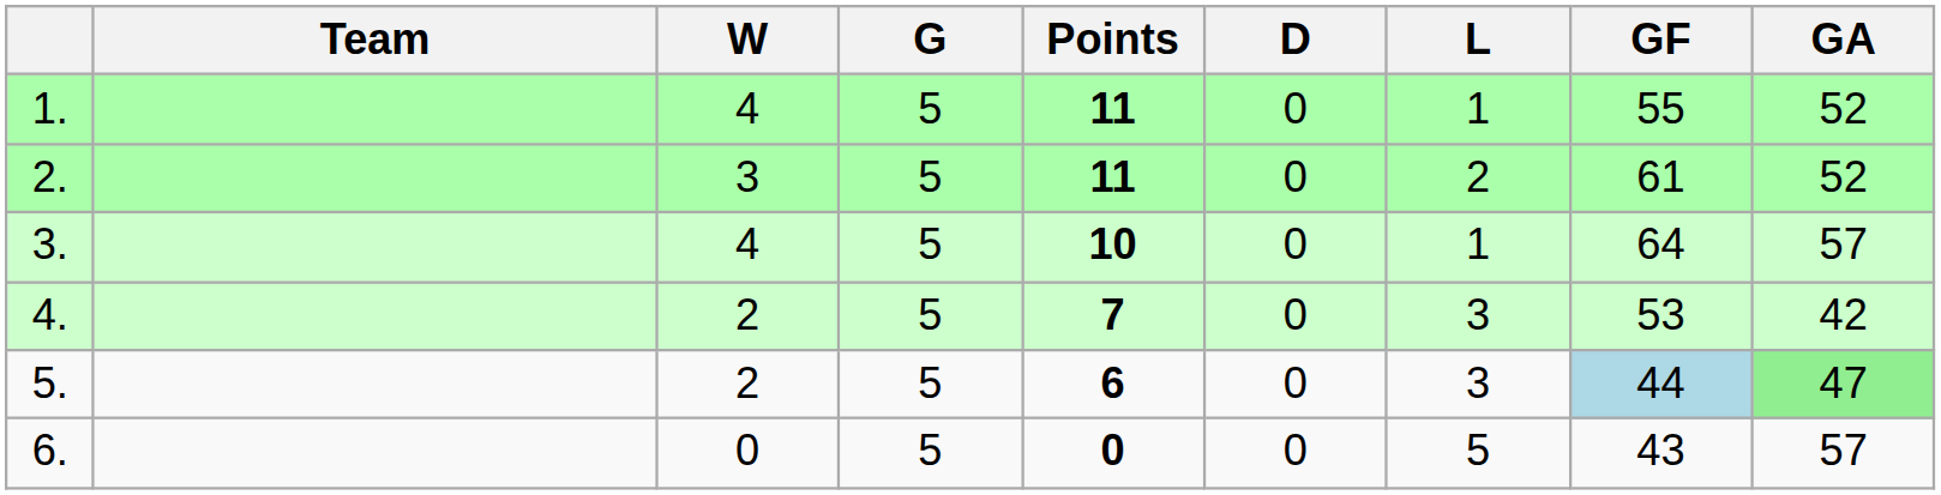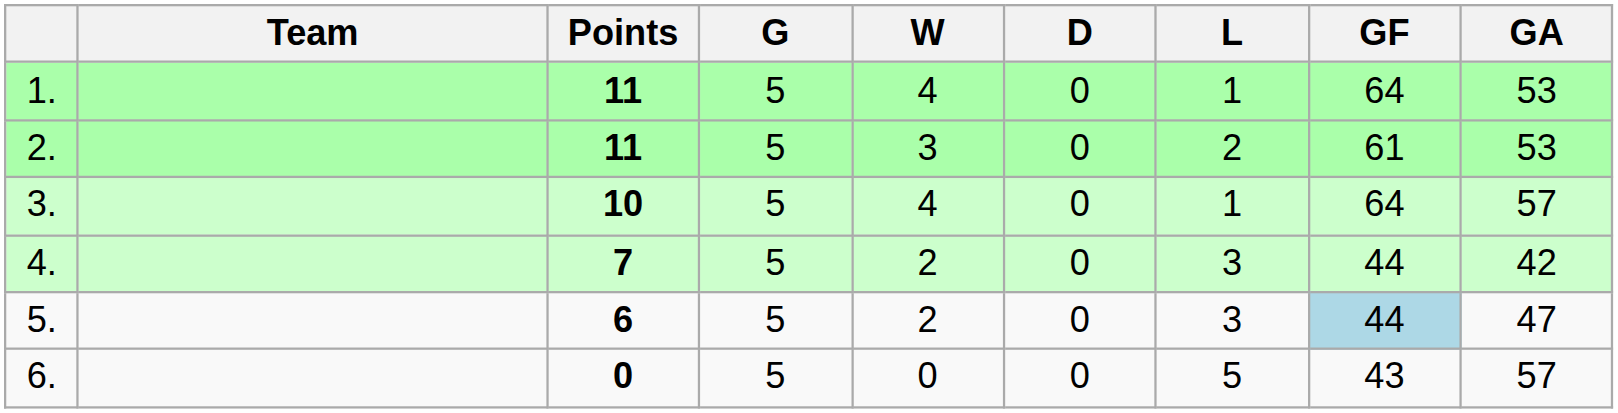 <table class=wikitable style="text-align:center">
 <tr bgcolor="#DCDCDC">
 <th width="25"></th>
 <th width="200">Team</th>
+<th width="60">Points</th>
+<th width="60">G</th>
 <th width="60">W</th>
-<th width="60">G</th>
-<th width="60">Points</th>
 <th width="60">D</th>
 <th width="60">L</th>
 <th width="60">GF</th>
 <th width="60">GA</th>
 </tr>
 <tr bgcolor=#AAFFAA>
 <td>1.</td>
 <td align=left></td>
+<td><strong>11</strong></td>
+<td>5</td>
 <td>4</td>
-<td>5</td>
-<td><strong>11</strong></td>
 <td>0</td>
 <td>1</td>
-<td>55</td>
-<td>52</td>
+<td>64</td>
+<td>53</td>
 </tr>
 <tr bgcolor=#AAFFAA>
 <td>2.</td>
 <td align=left></td>
+<td><strong>11</strong></td>
+<td>5</td>
 <td>3</td>
-<td>5</td>
-<td><strong>11</strong></td>
 <td>0</td>
 <td>2</td>
 <td>61</td>
-<td>52</td>
+<td>53</td>
 </tr>
 <tr bgcolor=#CCFFCC>
 <td>3.</td>
 <td align=left></td>
+<td><strong>10</strong></td>
+<td>5</td>
 <td>4</td>
-<td>5</td>
-<td><strong>10</strong></td>
 <td>0</td>
 <td>1</td>
 <td>64</td>
 <td>57</td>
 </tr>
 <tr bgcolor=#CCFFCC>
 <td>4.</td>
 <td align=left></td>
+<td><strong>7</strong></td>
+<td>5</td>
 <td>2</td>
-<td>5</td>
-<td><strong>7</strong></td>
 <td>0</td>
 <td>3</td>
-<td>53</td>
+<td>44</td>
 <td>42</td>
 </tr>
 <tr>
 <td>5.</td>
 <td align=left></td>
+<td><strong>6</strong></td>
+<td>5</td>
 <td>2</td>
-<td>5</td>
-<td><strong>6</strong></td>
 <td>0</td>
 <td>3</td>
 <td style="background: lightblue;">44</td>
-<td style="background: lightgreen;">47</td>
+<td>47</td>
 </tr>
 <tr>
 <td>6.</td>
 <td align=left></td>
+<td><strong>0</strong></td>
+<td>5</td>
 <td>0</td>
-<td>5</td>
-<td><strong>0</strong></td>
 <td>0</td>
 <td>5</td>
 <td>43</td>
 <td>57</td>
 </tr>
 </table>
